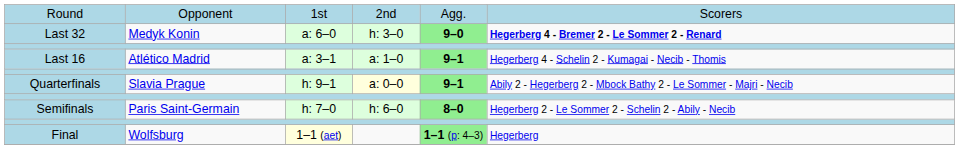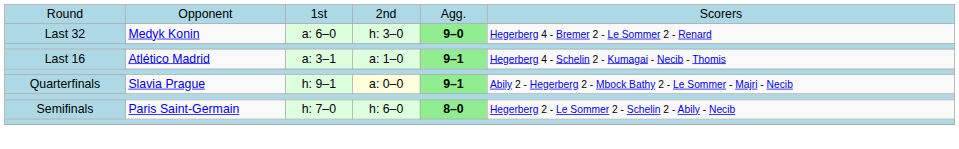 <table class="wikitable" style="text-align:center">
 <tr bgcolor=lightblue>
 <td width=150px>Round</td>
 <td width=200px>Opponent</td>
 <td width=80px>1st</td>
 <td width=80px>2nd</td>
 <td width=80px>Agg.</td>
 <td width=600px>Scorers</td>
 </tr>
 <tr>
 <td bgcolor=lightblue>Last 32</td>
 <td align=left> <a href='#'>Medyk Konin</a></td>
 <td bgcolor="#ddffdd">a: 6–0</td>
 <td bgcolor="#ddffdd">h: 3–0</td>
 <td bgcolor=lightgreen><strong>9–0</strong></td>
-<td align=left><strong><small><a href='#'>Hegerberg</a> 4 - <a href='#'>Bremer</a> 2 - <a href='#'>Le Sommer</a> 2 - <a href='#'>Renard</a></small></strong></td>
+<td align=left><small><a href='#'>Hegerberg</a> 4 - <a href='#'>Bremer</a> 2 - <a href='#'>Le Sommer</a> 2 - <a href='#'>Renard</a></small></td>
 </tr>
 <tr bgcolor=lightblue>
 <td colspan=6></td>
 </tr>
 <tr>
 <td bgcolor=lightblue>Last 16</td>
 <td align=left> <a href='#'>Atlético Madrid</a></td>
 <td bgcolor="#ddffdd">a: 3–1</td>
 <td bgcolor="#ddffdd">a: 1–0</td>
 <td bgcolor=lightgreen><strong>9–1</strong></td>
 <td align=left><small><a href='#'>Hegerberg</a> 4 - <a href='#'>Schelin</a> 2 - <a href='#'>Kumagai</a> - <a href='#'>Necib</a> - <a href='#'>Thomis</a></small></td>
 </tr>
 <tr bgcolor=lightblue>
 <td colspan=6></td>
 </tr>
 <tr>
 <td bgcolor=lightblue>Quarterfinals</td>
 <td align=left> <a href='#'>Slavia Prague</a></td>
 <td bgcolor="#ddffdd">h: 9–1</td>
 <td bgcolor="#ffffdd">a: 0–0</td>
 <td bgcolor=lightgreen><strong>9–1</strong></td>
 <td align=left><small><a href='#'>Abily</a> 2 - <a href='#'>Hegerberg</a> 2 - <a href='#'>Mbock Bathy</a> 2 - <a href='#'>Le Sommer</a> - <a href='#'>Majri</a> - <a href='#'>Necib</a></small></td>
 </tr>
 <tr bgcolor=lightblue>
 <td colspan=6></td>
 </tr>
 <tr>
 <td bgcolor=lightblue>Semifinals</td>
 <td align=left> <a href='#'>Paris Saint-Germain</a></td>
 <td bgcolor="#ddffdd">h: 7–0</td>
 <td bgcolor="#ddffdd">h: 6–0</td>
 <td bgcolor=lightgreen><strong>8–0</strong></td>
 <td align=left><small><a href='#'>Hegerberg</a> 2 - <a href='#'>Le Sommer</a> 2 - <a href='#'>Schelin</a> 2 - <a href='#'>Abily</a> - <a href='#'>Necib</a></small></td>
 </tr>
 <tr bgcolor=lightblue>
 <td colspan=6></td>
 </tr>
 <tr>
-<td bgcolor=lightblue>Final</td>
-<td align=left> <a href='#'>Wolfsburg</a></td>
-<td bgcolor="#ffffdd">1–1 <small>(<a href='#'>aet</a>)</small></td>
-<td></td>
-<td bgcolor=lightgreen><strong>1–1</strong> <small>(<a href='#'>p</a>: 4–3)</small></td>
-<td align=left><small><a href='#'>Hegerberg</a></small></td>
-</tr>
-<tr>
 </tr>
 </table>
